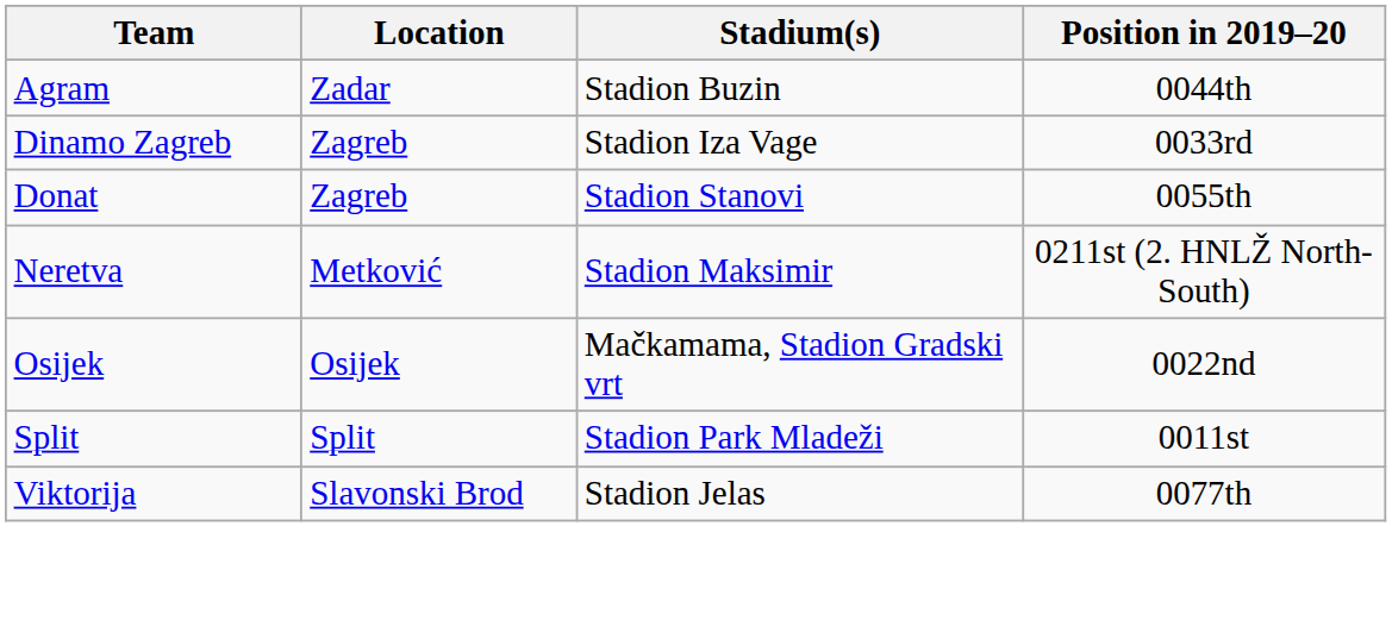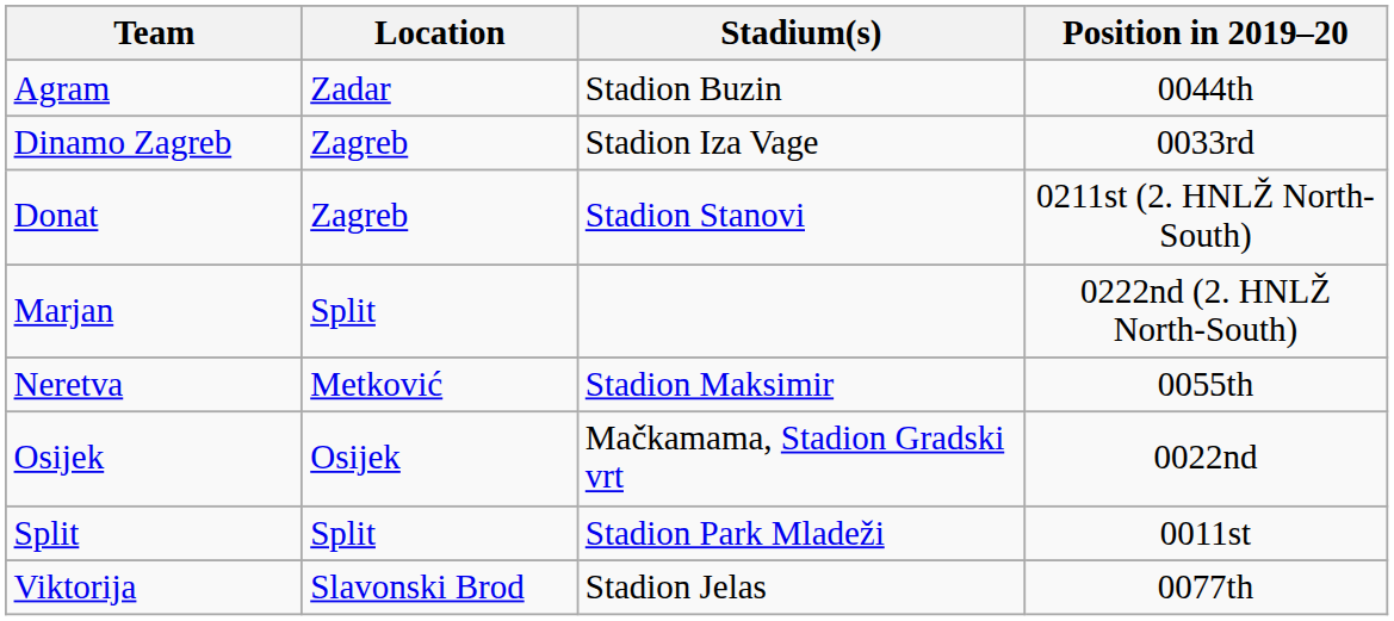 <table class="wikitable sortable" style="text-align: left;">
 <tr>
 <th width="130">Team</th>
 <th width="120">Location</th>
 <th width="200">Stadium(s)</th>
 <th width="160">Position in 2019–20</th>
 </tr>
 <tr>
 <td><a href='#'>Agram</a></td>
 <td><a href='#'>Zadar</a></td>
 <td>Stadion Buzin</td>
 <td style="text-align:center;"><span>004</span>4th</td>
 </tr>
 <tr>
 <td><a href='#'>Dinamo Zagreb</a></td>
 <td><a href='#'>Zagreb</a></td>
 <td>Stadion Iza Vage</td>
 <td style="text-align:center;"><span>003</span>3rd</td>
 </tr>
 <tr>
 <td><a href='#'>Donat</a></td>
 <td><a href='#'>Zagreb</a></td>
 <td><a href='#'>Stadion Stanovi</a></td>
-<td style="text-align:center;"><span>005</span>5th</td>
+<td style="text-align:center;"><span>021</span>1st (2. HNLŽ North-South)</td>
+</tr>
+<tr>
+<td><a href='#'>Marjan</a></td>
+<td><a href='#'>Split</a></td>
+<td></td>
+<td style="text-align:center;"><span>022</span>2nd (2. HNLŽ North-South)</td>
 </tr>
 <tr>
 <td><a href='#'>Neretva</a></td>
 <td><a href='#'>Metković</a></td>
 <td><a href='#'>Stadion Maksimir</a></td>
-<td style="text-align:center;"><span>021</span>1st (2. HNLŽ North-South)</td>
+<td style="text-align:center;"><span>005</span>5th</td>
 </tr>
 <tr>
 <td><a href='#'>Osijek</a></td>
 <td><a href='#'>Osijek</a></td>
 <td>Mačkamama, <a href='#'>Stadion Gradski vrt</a></td>
 <td style="text-align:center;"><span>002</span>2nd</td>
 </tr>
 <tr>
 <td><a href='#'>Split</a></td>
 <td><a href='#'>Split</a></td>
 <td><a href='#'>Stadion Park Mladeži</a></td>
 <td style="text-align:center;"><span>001</span>1st</td>
 </tr>
 <tr>
 <td><a href='#'>Viktorija</a></td>
 <td><a href='#'>Slavonski Brod</a></td>
 <td>Stadion Jelas</td>
 <td style="text-align:center;"><span>007</span>7th</td>
 </tr>
 </table>
